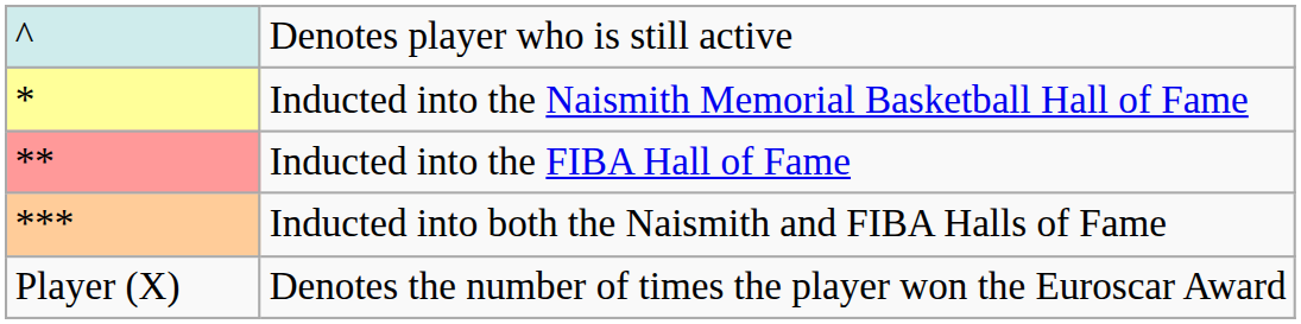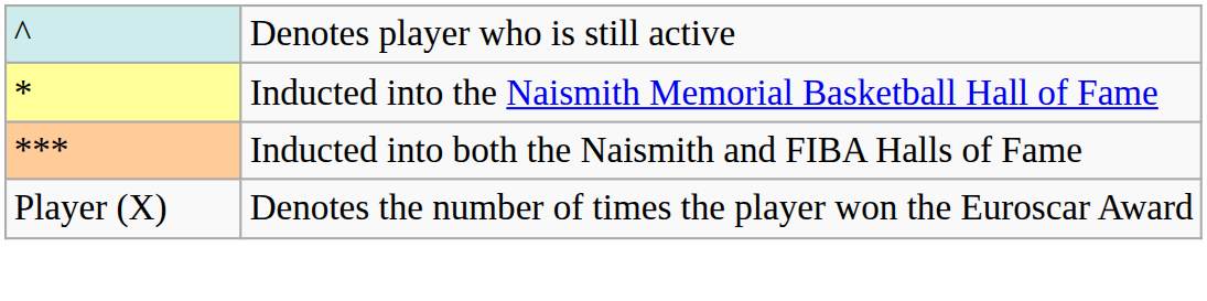 <table class="wikitable sortable">
 <tr>
 <td style="background-color:#CFECEC; border:1px solid #aaaaaa; width:6em">^</td>
 <td>Denotes player who is still active</td>
 </tr>
 <tr>
 <td style="background-color:#FFFF99; border:1px solid #aaaaaa; width:6em">*</td>
 <td>Inducted into the <a href='#'>Naismith Memorial Basketball Hall of Fame</a></td>
 </tr>
 <tr>
-<td style="background-color:#FF9999; border:1px solid #aaaaaa; width:6em">**</td>
-<td>Inducted into the <a href='#'>FIBA Hall of Fame</a></td>
-</tr>
-<tr>
 <td style="background-color:#FFCC99; border:1px solid #aaaaaa; width:6em">***</td>
 <td>Inducted into both the Naismith and FIBA Halls of Fame</td>
 </tr>
 <tr>
 <td>Player (X)</td>
 <td>Denotes the number of times the player won the Euroscar Award</td>
 </tr>
 </table>
